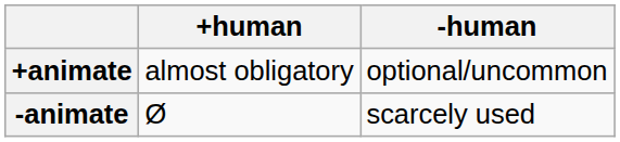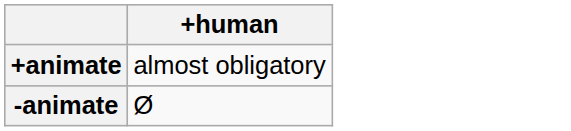 <table class="wikitable">
 <tr>
 <th></th>
 <th>+human</th>
-<th>-human</th>
 </tr>
 <tr>
 <th>+animate</th>
 <td>almost obligatory</td>
-<td>optional/uncommon</td>
 </tr>
 <tr>
 <th>-animate</th>
 <td>Ø</td>
-<td>scarcely used</td>
 </tr>
 </table>
